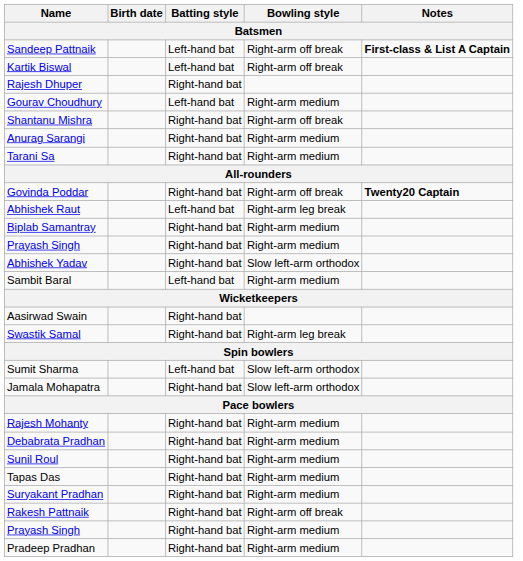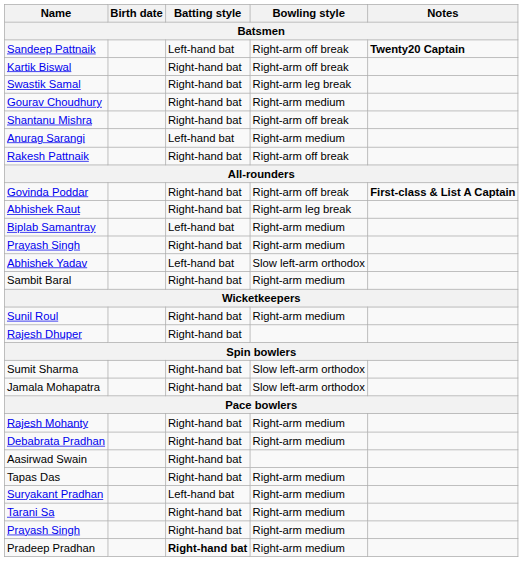 <table class="wikitable" style="font-size:95%;">
 <tr>
 <th align=center>Name</th>
 <th align=center>Birth date</th>
 <th align=center>Batting style</th>
 <th align=center>Bowling style</th>
 <th align=center>Notes</th>
 </tr>
 <tr>
 <th colspan="5">Batsmen</th>
 </tr>
 <tr>
 <td><a href='#'>Sandeep Pattnaik</a></td>
 <td></td>
 <td>Left-hand bat</td>
 <td>Right-arm off break</td>
-<td><strong>First-class & List A Captain</strong></td>
+<td><strong>Twenty20 Captain</strong></td>
 </tr>
 <tr>
 <td><a href='#'>Kartik Biswal</a></td>
 <td></td>
-<td>Left-hand bat</td>
+<td>Right-hand bat</td>
 <td>Right-arm off break</td>
 <td></td>
 </tr>
 <tr>
-<td><a href='#'>Rajesh Dhuper</a></td>
+<td><a href='#'>Swastik Samal</a></td>
 <td></td>
 <td>Right-hand bat</td>
-<td></td>
+<td>Right-arm leg break</td>
 <td></td>
 </tr>
 <tr>
 <td><a href='#'>Gourav Choudhury</a></td>
 <td></td>
-<td>Left-hand bat</td>
+<td>Right-hand bat</td>
 <td>Right-arm medium</td>
 <td></td>
 </tr>
 <tr>
 <td><a href='#'>Shantanu Mishra</a></td>
 <td></td>
 <td>Right-hand bat</td>
 <td>Right-arm off break</td>
 <td></td>
 </tr>
 <tr>
 <td><a href='#'>Anurag Sarangi</a></td>
 <td></td>
-<td>Right-hand bat</td>
+<td>Left-hand bat</td>
 <td>Right-arm medium</td>
 <td></td>
 </tr>
 <tr>
-<td><a href='#'>Tarani Sa</a></td>
+<td><a href='#'>Rakesh Pattnaik</a></td>
 <td></td>
 <td>Right-hand bat</td>
-<td>Right-arm medium</td>
+<td>Right-arm off break</td>
 <td></td>
 </tr>
 <tr>
 <th colspan="5">All-rounders</th>
 </tr>
 <tr>
 <td><a href='#'>Govinda Poddar</a></td>
 <td></td>
 <td>Right-hand bat</td>
 <td>Right-arm off break</td>
-<td><strong>Twenty20 Captain</strong></td>
+<td><strong>First-class & List A Captain</strong></td>
 </tr>
 <tr>
 <td><a href='#'>Abhishek Raut</a></td>
 <td></td>
-<td>Left-hand bat</td>
+<td>Right-hand bat</td>
 <td>Right-arm leg break</td>
 <td></td>
 </tr>
 <tr>
 <td><a href='#'>Biplab Samantray</a></td>
 <td></td>
-<td>Right-hand bat</td>
+<td>Left-hand bat</td>
 <td>Right-arm medium</td>
 <td></td>
 </tr>
 <tr>
 <td><a href='#'>Prayash Singh</a></td>
 <td></td>
 <td>Right-hand bat</td>
 <td>Right-arm medium</td>
 <td></td>
 </tr>
 <tr>
 <td><a href='#'>Abhishek Yadav</a></td>
 <td></td>
-<td>Right-hand bat</td>
+<td>Left-hand bat</td>
 <td>Slow left-arm orthodox</td>
 <td></td>
 </tr>
 <tr>
 <td>Sambit Baral</td>
 <td></td>
-<td>Left-hand bat</td>
+<td>Right-hand bat</td>
 <td>Right-arm medium</td>
 <td></td>
 </tr>
 <tr>
 <th colspan="5">Wicketkeepers</th>
 </tr>
 <tr>
-<td>Aasirwad Swain</td>
+<td><a href='#'>Sunil Roul</a></td>
+<td></td>
+<td>Right-hand bat</td>
+<td>Right-arm medium</td>
+<td></td>
+</tr>
+<tr>
+<td><a href='#'>Rajesh Dhuper</a></td>
 <td></td>
 <td>Right-hand bat</td>
 <td></td>
-<td></td>
-</tr>
-<tr>
-<td><a href='#'>Swastik Samal</a></td>
-<td></td>
-<td>Right-hand bat</td>
-<td>Right-arm leg break</td>
 <td></td>
 </tr>
 <tr>
 <th colspan="5">Spin bowlers</th>
 </tr>
 <tr>
 <td>Sumit Sharma</td>
 <td></td>
-<td>Left-hand bat</td>
+<td>Right-hand bat</td>
 <td>Slow left-arm orthodox</td>
 <td></td>
 </tr>
 <tr>
 <td>Jamala Mohapatra</td>
 <td></td>
 <td>Right-hand bat</td>
 <td>Slow left-arm orthodox</td>
 <td></td>
 </tr>
 <tr>
 <th colspan="5">Pace bowlers</th>
 </tr>
 <tr>
 <td><a href='#'>Rajesh Mohanty</a></td>
 <td></td>
 <td>Right-hand bat</td>
 <td>Right-arm medium</td>
 <td></td>
 </tr>
 <tr>
 <td><a href='#'>Debabrata Pradhan</a></td>
 <td></td>
 <td>Right-hand bat</td>
 <td>Right-arm medium</td>
 <td></td>
 </tr>
 <tr>
-<td><a href='#'>Sunil Roul</a></td>
+<td>Aasirwad Swain</td>
 <td></td>
 <td>Right-hand bat</td>
-<td>Right-arm medium</td>
+<td></td>
 <td></td>
 </tr>
 <tr>
 <td>Tapas Das</td>
 <td></td>
 <td>Right-hand bat</td>
 <td>Right-arm medium</td>
 <td></td>
 </tr>
 <tr>
 <td><a href='#'>Suryakant Pradhan</a></td>
 <td></td>
-<td>Right-hand bat</td>
+<td>Left-hand bat</td>
 <td>Right-arm medium</td>
 <td></td>
 </tr>
 <tr>
-<td><a href='#'>Rakesh Pattnaik</a></td>
+<td><a href='#'>Tarani Sa</a></td>
 <td></td>
 <td>Right-hand bat</td>
-<td>Right-arm off break</td>
+<td>Right-arm medium</td>
 <td></td>
 </tr>
 <tr>
 <td><a href='#'>Prayash Singh</a></td>
 <td></td>
 <td>Right-hand bat</td>
 <td>Right-arm medium</td>
 <td></td>
 </tr>
 <tr>
 <td>Pradeep Pradhan</td>
 <td></td>
-<td>Right-hand bat</td>
+<td><strong>Right-hand bat</strong></td>
 <td>Right-arm medium</td>
 <td></td>
 </tr>
 </table>
